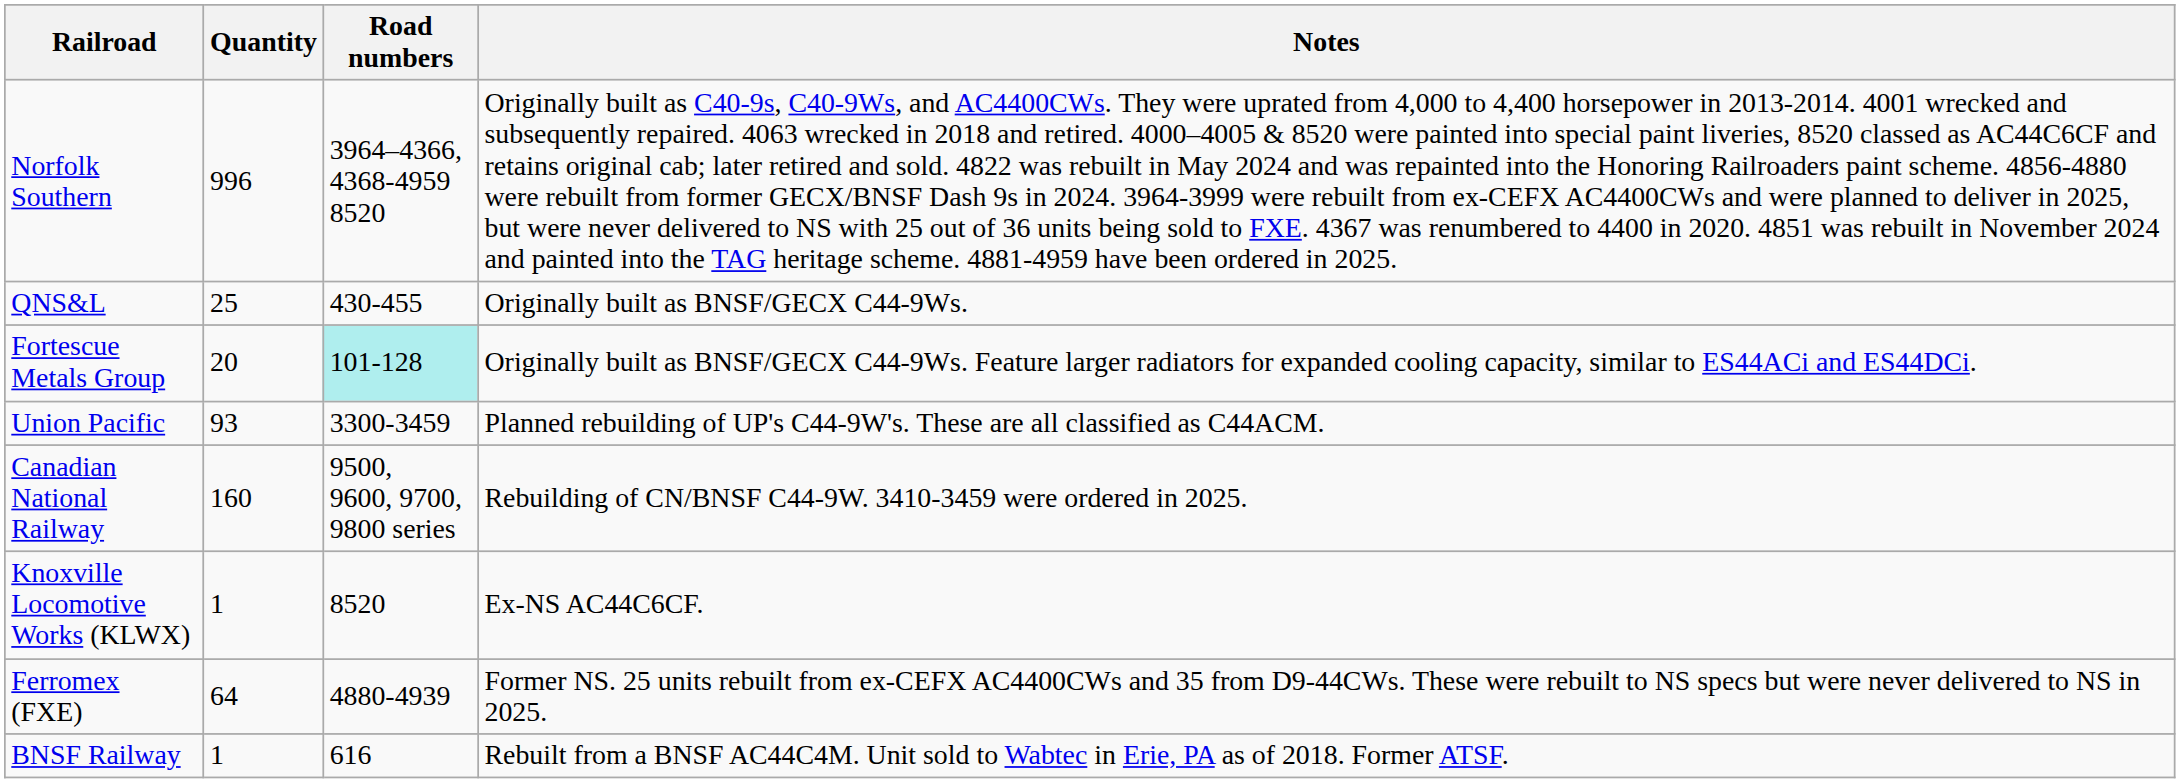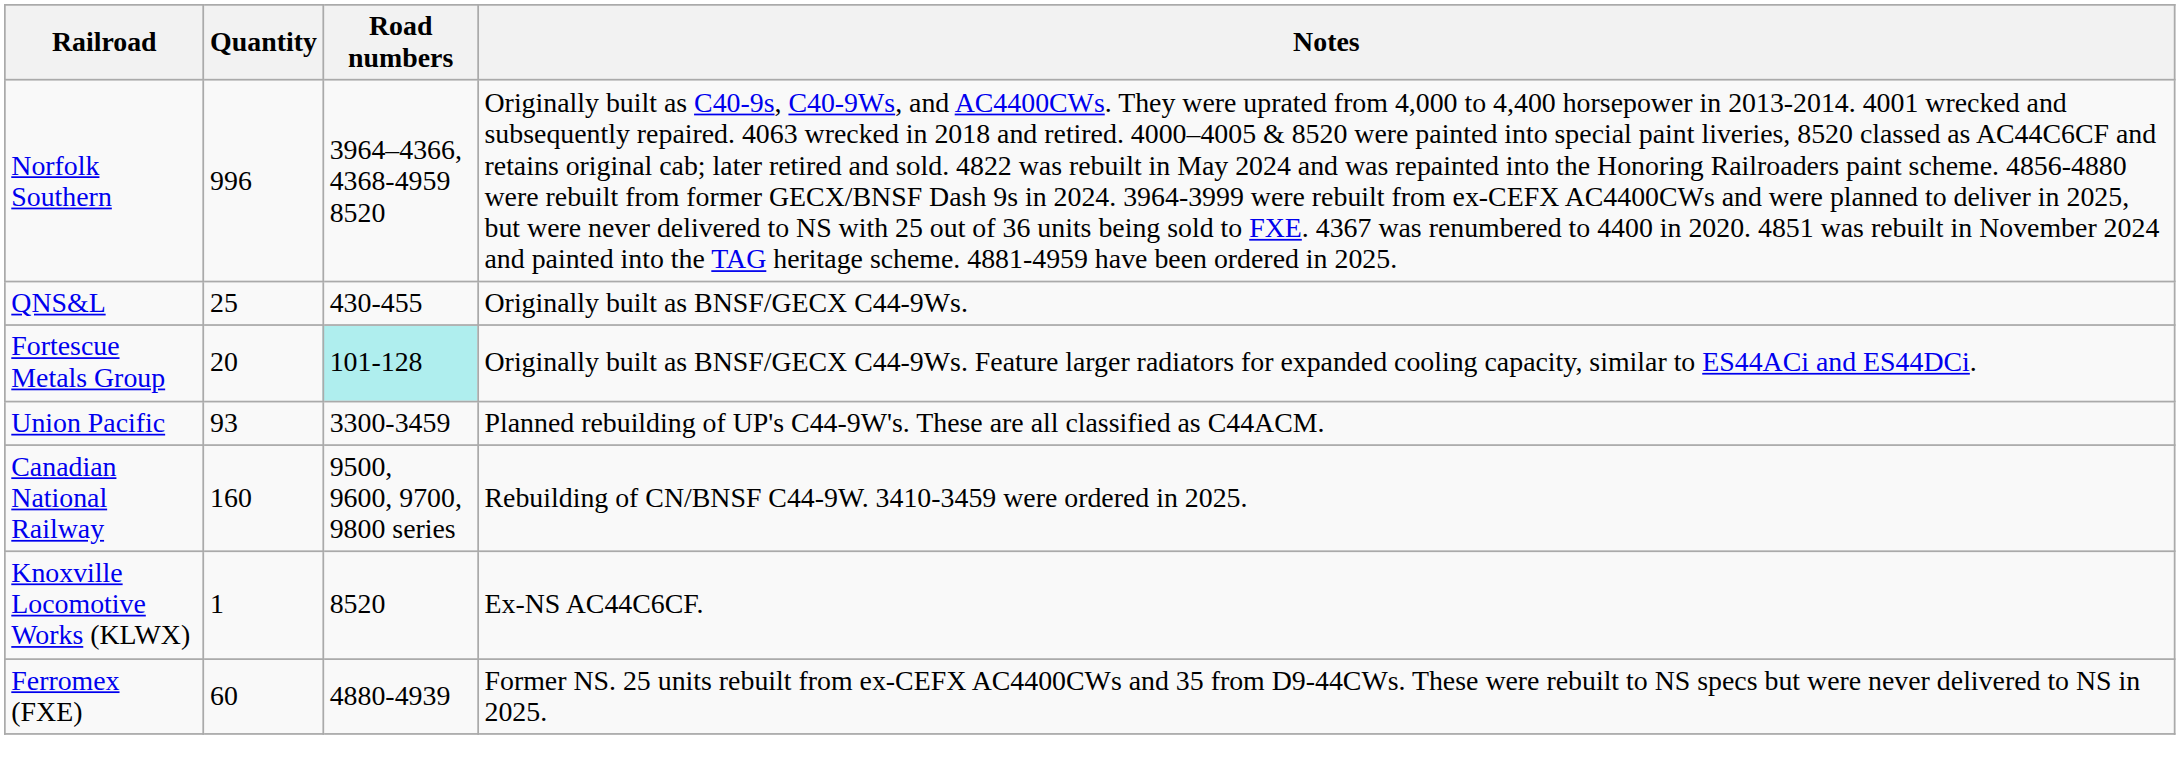 <table class="wikitable">
 <tr>
 <th bgcolor=0000ff>Railroad</th>
 <th bgcolor=c0c090>Quantity</th>
 <th bgcolor=c0c090>Road numbers</th>
 <th bgcolor=c0c090>Notes</th>
 </tr>
 <tr>
 <td><a href='#'>Norfolk Southern</a></td>
 <td>996</td>
 <td>3964–4366, 4368-4959 8520</td>
 <td>Originally built as <a href='#'>C40-9s</a>, <a href='#'>C40-9Ws</a>, and <a href='#'>AC4400CWs</a>. They were uprated from 4,000 to 4,400 horsepower in 2013-2014. 4001 wrecked and subsequently repaired. 4063 wrecked in 2018 and retired. 4000–4005 & 8520 were painted into special paint liveries, 8520 classed as AC44C6CF and retains original cab; later retired and sold. 4822 was rebuilt in May 2024 and was repainted into the Honoring Railroaders paint scheme. 4856-4880 were rebuilt from former GECX/BNSF Dash 9s in 2024. 3964-3999 were rebuilt from ex-CEFX AC4400CWs and were planned to deliver in 2025, but were never delivered to NS with 25 out of 36 units being sold to <a href='#'>FXE</a>. 4367 was renumbered to 4400 in 2020. 4851 was rebuilt in November 2024 and painted into the <a href='#'>TAG</a> heritage scheme. 4881-4959 have been ordered in 2025.</td>
 </tr>
 <tr>
 <td><a href='#'>QNS&L</a></td>
 <td>25</td>
 <td>430-455</td>
 <td>Originally built as BNSF/GECX C44-9Ws.</td>
 </tr>
 <tr>
 <td><a href='#'>Fortescue Metals Group</a></td>
 <td>20</td>
 <td style="background: paleturquoise;">101-128</td>
 <td>Originally built as BNSF/GECX C44-9Ws. Feature larger radiators for expanded cooling capacity, similar to <a href='#'>ES44ACi and ES44DCi</a>.</td>
 </tr>
 <tr>
 <td><a href='#'>Union Pacific</a></td>
 <td>93</td>
 <td>3300-3459</td>
 <td>Planned rebuilding of UP's C44-9W's. These are all classified as C44ACM.</td>
 </tr>
 <tr>
 <td><a href='#'>Canadian National Railway</a></td>
 <td>160</td>
 <td>9500,<br>9600, 9700, 9800 series</td>
 <td>Rebuilding of CN/BNSF C44-9W. 3410-3459 were ordered in 2025.</td>
 </tr>
 <tr>
 <td><a href='#'>Knoxville Locomotive Works</a> (KLWX)</td>
 <td>1</td>
 <td>8520</td>
 <td>Ex-NS AC44C6CF.</td>
 </tr>
 <tr>
 <td><a href='#'>Ferromex</a> (FXE)</td>
-<td>64</td>
+<td>60</td>
 <td>4880-4939</td>
 <td>Former NS. 25 units rebuilt from ex-CEFX AC4400CWs and 35 from D9-44CWs. These were rebuilt to NS specs but were never delivered to NS in 2025.</td>
 </tr>
-<tr>
-<td><a href='#'>BNSF Railway</a></td>
-<td>1</td>
-<td>616</td>
-<td>Rebuilt from a BNSF AC44C4M. Unit sold to <a href='#'>Wabtec</a> in <a href='#'>Erie, PA</a> as of 2018. Former <a href='#'>ATSF</a>.</td>
-</tr>
 </table>
